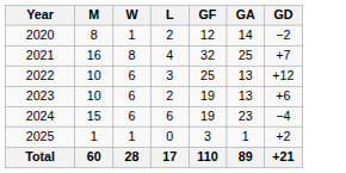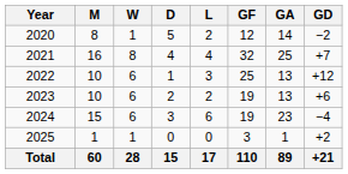 <table class="wikitable" style="text-align: center">
 <tr>
 <th width=80>Year</th>
 <th width=40>M</th>
 <th width=40>W</th>
+<th width=40>D</th>
 <th width=40>L</th>
 <th width=40>GF</th>
 <th width=40>GA</th>
 <th width=40>GD</th>
 </tr>
 <tr>
 <td>2020</td>
 <td>8</td>
 <td>1</td>
+<td>5</td>
 <td>2</td>
 <td>12</td>
 <td>14</td>
 <td>−2</td>
 </tr>
 <tr>
 <td>2021</td>
 <td>16</td>
 <td>8</td>
 <td>4</td>
+<td>4</td>
 <td>32</td>
 <td>25</td>
 <td>+7</td>
 </tr>
 <tr>
 <td>2022</td>
 <td>10</td>
 <td>6</td>
+<td>1</td>
 <td>3</td>
 <td>25</td>
 <td>13</td>
 <td>+12</td>
 </tr>
 <tr>
 <td>2023</td>
 <td>10</td>
 <td>6</td>
 <td>2</td>
+<td>2</td>
 <td>19</td>
 <td>13</td>
 <td>+6</td>
 </tr>
 <tr>
 <td>2024</td>
 <td>15</td>
 <td>6</td>
+<td>3</td>
 <td>6</td>
 <td>19</td>
 <td>23</td>
 <td>−4</td>
 </tr>
 <tr>
 <td>2025</td>
 <td>1</td>
 <td>1</td>
 <td>0</td>
+<td>0</td>
 <td>3</td>
 <td>1</td>
 <td>+2</td>
 </tr>
 <tr>
 <th>Total</th>
 <th>60</th>
 <th>28</th>
+<th>15</th>
 <th>17</th>
 <th>110</th>
 <th>89</th>
 <th>+21</th>
 </tr>
 </table>
